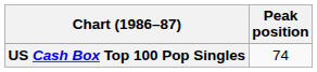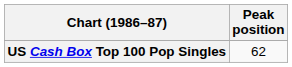 <table class="wikitable sortable plainrowheaders" style="text-align:center">
 <tr>
 <th>Chart (1986–87)</th>
 <th>Peak<br>position</th>
 </tr>
 <tr>
 </tr>
 <tr>
 </tr>
 <tr>
 <th scope="row">US <em><a href='#'>Cash Box</a></em> Top 100 Pop Singles</th>
-<td style="text-align:center;">74</td>
+<td style="text-align:center;">62</td>
 </tr>
 </table>
